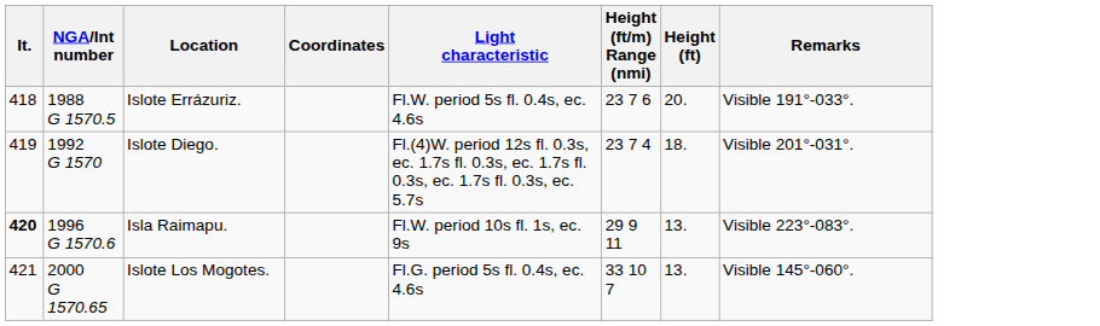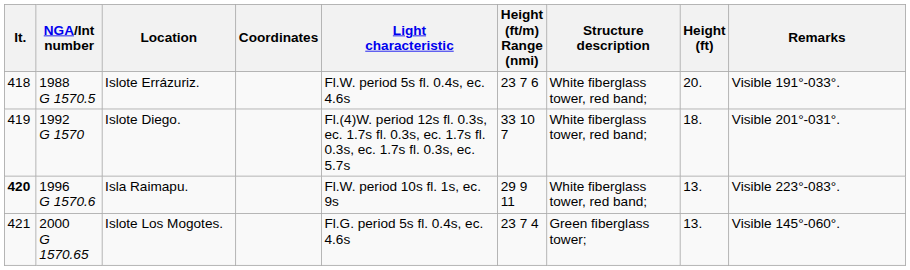 <table class="wikitable">
 <tr>
 <th width="30">It.</th>
 <th width="70"><a href='#'>NGA</a>/Int<br>number</th>
 <th width="150">Location</th>
 <th width="80">Coordinates</th>
 <th width="200"><a href='#'>Light<br>characteristic</a></th>
 <th width="50">Height (ft/m)<br>Range (nmi)</th>
+<th width="150">Structure<br>description</th>
 <th width="30">Height (ft)</th>
 <th width="200">Remarks</th>
 </tr>
 <tr valign="top">
 <td>418</td>
 <td>1988<br><em>G 1570.5</em></td>
 <td>Islote Errázuriz.</td>
 <td></td>
 <td>Fl.W. period 5s fl. 0.4s, ec. 4.6s</td>
 <td>23 7 6</td>
+<td>White fiberglass tower, red band;</td>
 <td>20.</td>
 <td>Visible 191°-033°.</td>
 </tr>
 <tr valign="top">
 <td>419</td>
 <td>1992<br><em>G 1570</em></td>
 <td>Islote Diego.</td>
 <td></td>
 <td>Fl.(4)W. period 12s fl. 0.3s, ec. 1.7s fl. 0.3s, ec. 1.7s fl. 0.3s, ec. 1.7s fl. 0.3s, ec. 5.7s</td>
-<td>23 7 4</td>
+<td>33 10 7</td>
+<td>White fiberglass tower, red band;</td>
 <td>18.</td>
 <td>Visible 201°-031°.</td>
 </tr>
 <tr valign="top">
 <td><strong>420</strong></td>
 <td>1996<br><em>G 1570.6</em></td>
 <td>Isla Raimapu.</td>
 <td></td>
 <td>Fl.W. period 10s fl. 1s, ec. 9s</td>
 <td>29 9 11</td>
+<td>White fiberglass tower, red band;</td>
 <td>13.</td>
 <td>Visible 223°-083°.</td>
 </tr>
 <tr valign="top">
 <td>421</td>
 <td>2000<br><em>G 1570.65</em></td>
 <td>Islote Los Mogotes.</td>
 <td></td>
 <td>Fl.G. period 5s fl. 0.4s, ec. 4.6s</td>
-<td>33 10 7</td>
+<td>23 7 4</td>
+<td>Green fiberglass tower;</td>
 <td>13.</td>
 <td>Visible 145°-060°.</td>
 </tr>
 </table>
